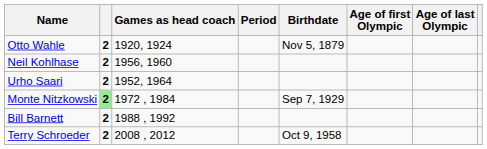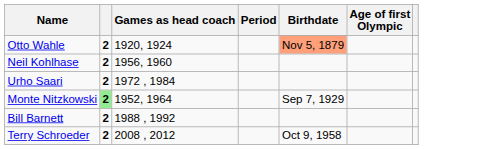 <table class="wikitable sortable" style="text-align: left; font-size: 90%; margin-left: 1em;">
 <tr>
 <th>Name</th>
 <th></th>
 <th>Games as head coach</th>
 <th>Period</th>
 <th>Birthdate</th>
 <th>Age of first<br>Olympic </th>
-<th>Age of last<br>Olympic </th>
 <th></th>
 </tr>
 <tr>
 <td data-sort-value="Wahle, Otto"><a href='#'>Otto Wahle</a></td>
 <td style="text-align: center;"><strong>2</strong></td>
 <td>1920, 1924 </td>
 <td></td>
-<td>Nov 5, 1879</td>
-<td></td>
+<td style="background: lightsalmon;">Nov 5, 1879</td>
 <td></td>
 <td></td>
 </tr>
 <tr>
 <td data-sort-value="Kohlhase, Neil"><a href='#'>Neil Kohlhase</a></td>
 <td style="text-align: center;"><strong>2</strong></td>
 <td>1956, 1960</td>
 <td></td>
 <td></td>
 <td></td>
 <td></td>
-<td></td>
 </tr>
 <tr>
 <td data-sort-value="Saari, Urho"><a href='#'>Urho Saari</a></td>
 <td style="text-align: center;"><strong>2</strong></td>
-<td>1952, 1964</td>
-<td></td>
+<td>1972 , 1984 </td>
 <td></td>
 <td></td>
 <td></td>
 <td></td>
 </tr>
 <tr>
 <td data-sort-value="Nitzkowski, Monte"><a href='#'>Monte Nitzkowski</a></td>
 <td style="background: lightgreen; text-align: center;"><strong>2</strong></td>
-<td>1972 , 1984 </td>
+<td>1952, 1964</td>
 <td></td>
 <td>Sep 7, 1929</td>
-<td></td>
 <td></td>
 <td></td>
 </tr>
 <tr>
 <td data-sort-value="Barnett, Bill"><a href='#'>Bill Barnett</a></td>
 <td style="text-align: center;"><strong>2</strong></td>
 <td>1988 , 1992</td>
-<td></td>
 <td></td>
 <td></td>
 <td></td>
 <td></td>
 </tr>
 <tr>
 <td data-sort-value="Schroeder, Terry"><a href='#'>Terry Schroeder</a></td>
 <td style="text-align: center;"><strong>2</strong></td>
 <td>2008 , 2012</td>
 <td></td>
 <td>Oct 9, 1958</td>
 <td></td>
 <td></td>
-<td></td>
 </tr>
 </table>
